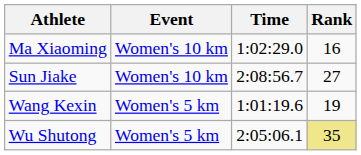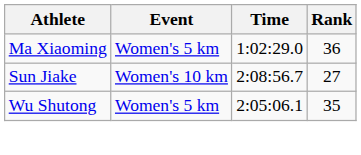 <table class="wikitable" style="text-align:center; font-size:90%;">
 <tr>
 <th>Athlete</th>
 <th>Event</th>
 <th>Time</th>
 <th>Rank</th>
 </tr>
 <tr>
 <td align=left><a href='#'>Ma Xiaoming</a></td>
-<td align=left><a href='#'>Women's 10 km</a></td>
+<td align=left><a href='#'>Women's 5 km</a></td>
 <td>1:02:29.0</td>
-<td>16</td>
+<td>36</td>
 </tr>
 <tr>
 <td align=left><a href='#'>Sun Jiake</a></td>
 <td align=left><a href='#'>Women's 10 km</a></td>
 <td>2:08:56.7</td>
 <td>27</td>
 </tr>
 <tr>
-<td align=left><a href='#'>Wang Kexin</a></td>
-<td align=left><a href='#'>Women's 5 km</a></td>
-<td>1:01:19.6</td>
-<td>19</td>
-</tr>
-<tr>
 <td align=left><a href='#'>Wu Shutong</a></td>
 <td align=left><a href='#'>Women's 5 km</a></td>
 <td>2:05:06.1</td>
-<td style="background: khaki;">35</td>
+<td>35</td>
 </tr>
 </table>
